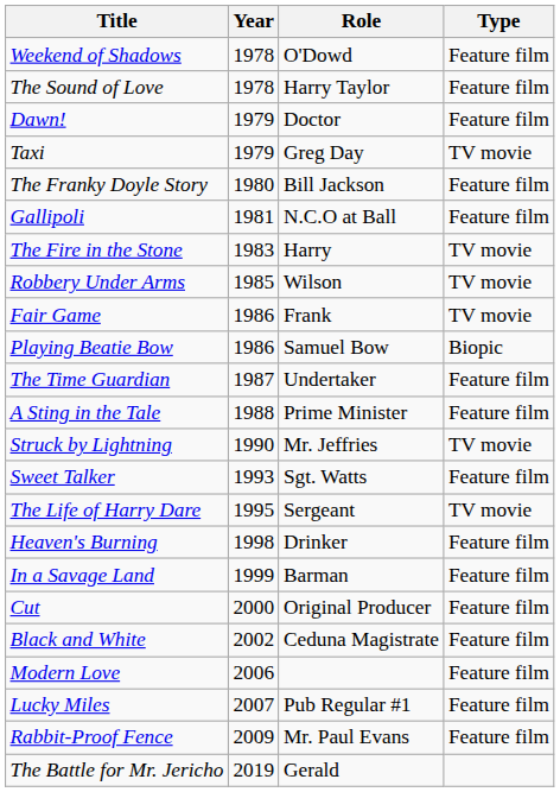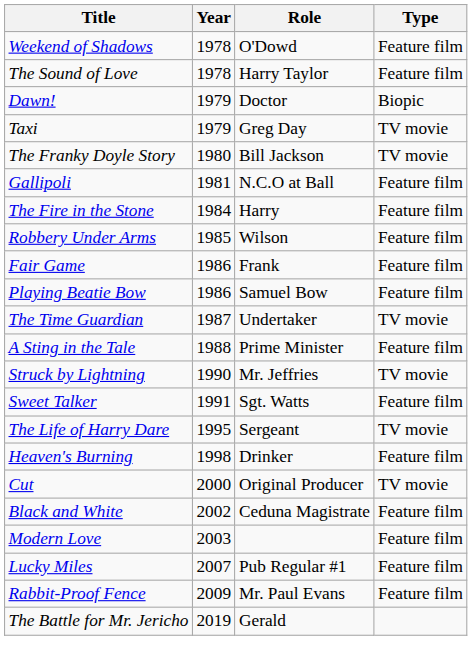 <table class="wikitable">
 <tr>
 <th>Title</th>
 <th>Year</th>
 <th>Role</th>
 <th>Type</th>
 </tr>
 <tr>
 <td><em><a href='#'>Weekend of Shadows</a></em></td>
 <td>1978</td>
 <td>O'Dowd</td>
 <td>Feature film</td>
 </tr>
 <tr>
 <td><em>The Sound of Love</em></td>
 <td>1978</td>
 <td>Harry Taylor</td>
 <td>Feature film</td>
 </tr>
 <tr>
 <td><em><a href='#'>Dawn!</a></em></td>
 <td>1979</td>
 <td>Doctor</td>
-<td>Feature film</td>
+<td>Biopic</td>
 </tr>
 <tr>
 <td><em>Taxi</em></td>
 <td>1979</td>
 <td>Greg Day</td>
 <td>TV movie</td>
 </tr>
 <tr>
 <td><em>The Franky Doyle Story</em></td>
 <td>1980</td>
 <td>Bill Jackson</td>
-<td>Feature film</td>
+<td>TV movie</td>
 </tr>
 <tr>
 <td><em><a href='#'>Gallipoli</a></em></td>
 <td>1981</td>
 <td>N.C.O at Ball</td>
 <td>Feature film</td>
 </tr>
 <tr>
 <td><em><a href='#'>The Fire in the Stone</a></em></td>
-<td>1983</td>
+<td>1984</td>
 <td>Harry</td>
-<td>TV movie</td>
+<td>Feature film</td>
 </tr>
 <tr>
 <td><em><a href='#'>Robbery Under Arms</a></em></td>
 <td>1985</td>
 <td>Wilson</td>
-<td>TV movie</td>
+<td>Feature film</td>
 </tr>
 <tr>
 <td><em><a href='#'>Fair Game</a></em></td>
 <td>1986</td>
 <td>Frank</td>
-<td>TV movie</td>
+<td>Feature film</td>
 </tr>
 <tr>
 <td><em><a href='#'>Playing Beatie Bow</a></em></td>
 <td>1986</td>
 <td>Samuel Bow</td>
-<td>Biopic</td>
+<td>Feature film</td>
 </tr>
 <tr>
 <td><em><a href='#'>The Time Guardian</a></em></td>
 <td>1987</td>
 <td>Undertaker</td>
-<td>Feature film</td>
+<td>TV movie</td>
 </tr>
 <tr>
 <td><em><a href='#'>A Sting in the Tale</a></em></td>
 <td>1988</td>
 <td>Prime Minister</td>
 <td>Feature film</td>
 </tr>
 <tr>
 <td><em><a href='#'>Struck by Lightning</a></em></td>
 <td>1990</td>
 <td>Mr. Jeffries</td>
 <td>TV movie</td>
 </tr>
 <tr>
 <td><em><a href='#'>Sweet Talker</a></em></td>
-<td>1993</td>
+<td>1991</td>
 <td>Sgt. Watts</td>
 <td>Feature film</td>
 </tr>
 <tr>
 <td><em><a href='#'>The Life of Harry Dare</a></em></td>
 <td>1995</td>
 <td>Sergeant</td>
 <td>TV movie</td>
 </tr>
 <tr>
 <td><em><a href='#'>Heaven's Burning</a></em></td>
 <td>1998</td>
 <td>Drinker</td>
 <td>Feature film</td>
 </tr>
 <tr>
-<td><em><a href='#'>In a Savage Land</a></em></td>
-<td>1999</td>
-<td>Barman</td>
-<td>Feature film</td>
-</tr>
-<tr>
 <td><em><a href='#'>Cut</a></em></td>
 <td>2000</td>
 <td>Original Producer</td>
-<td>Feature film</td>
+<td>TV movie</td>
 </tr>
 <tr>
 <td><em><a href='#'>Black and White</a></em></td>
 <td>2002</td>
 <td>Ceduna Magistrate</td>
 <td>Feature film</td>
 </tr>
 <tr>
 <td><em><a href='#'>Modern Love</a></em></td>
-<td>2006</td>
+<td>2003</td>
 <td></td>
 <td>Feature film</td>
 </tr>
 <tr>
 <td><em><a href='#'>Lucky Miles</a></em></td>
 <td>2007</td>
 <td>Pub Regular #1</td>
 <td>Feature film</td>
 </tr>
 <tr>
 <td><em><a href='#'>Rabbit-Proof Fence</a></em></td>
 <td>2009</td>
 <td>Mr. Paul Evans</td>
 <td>Feature film</td>
 </tr>
 <tr>
 <td><em>The Battle for Mr. Jericho</em></td>
 <td>2019</td>
 <td>Gerald</td>
 <td></td>
 </tr>
 </table>
